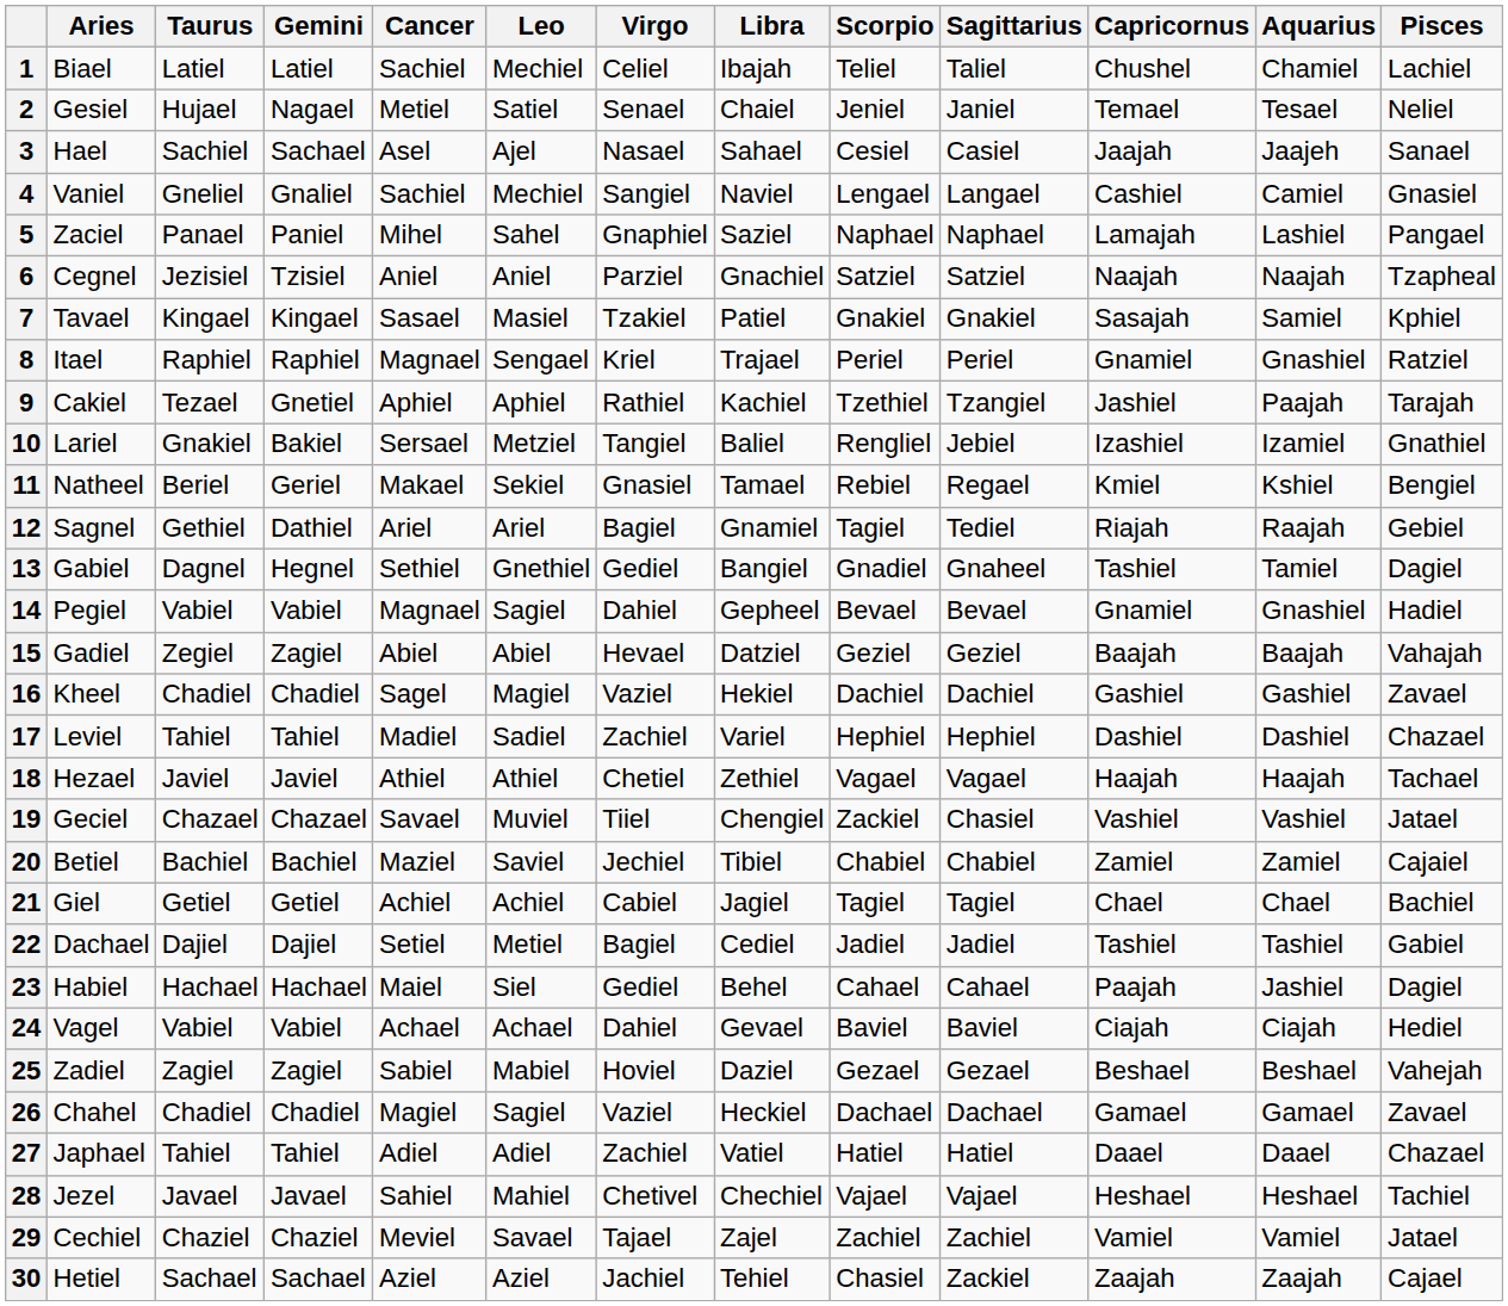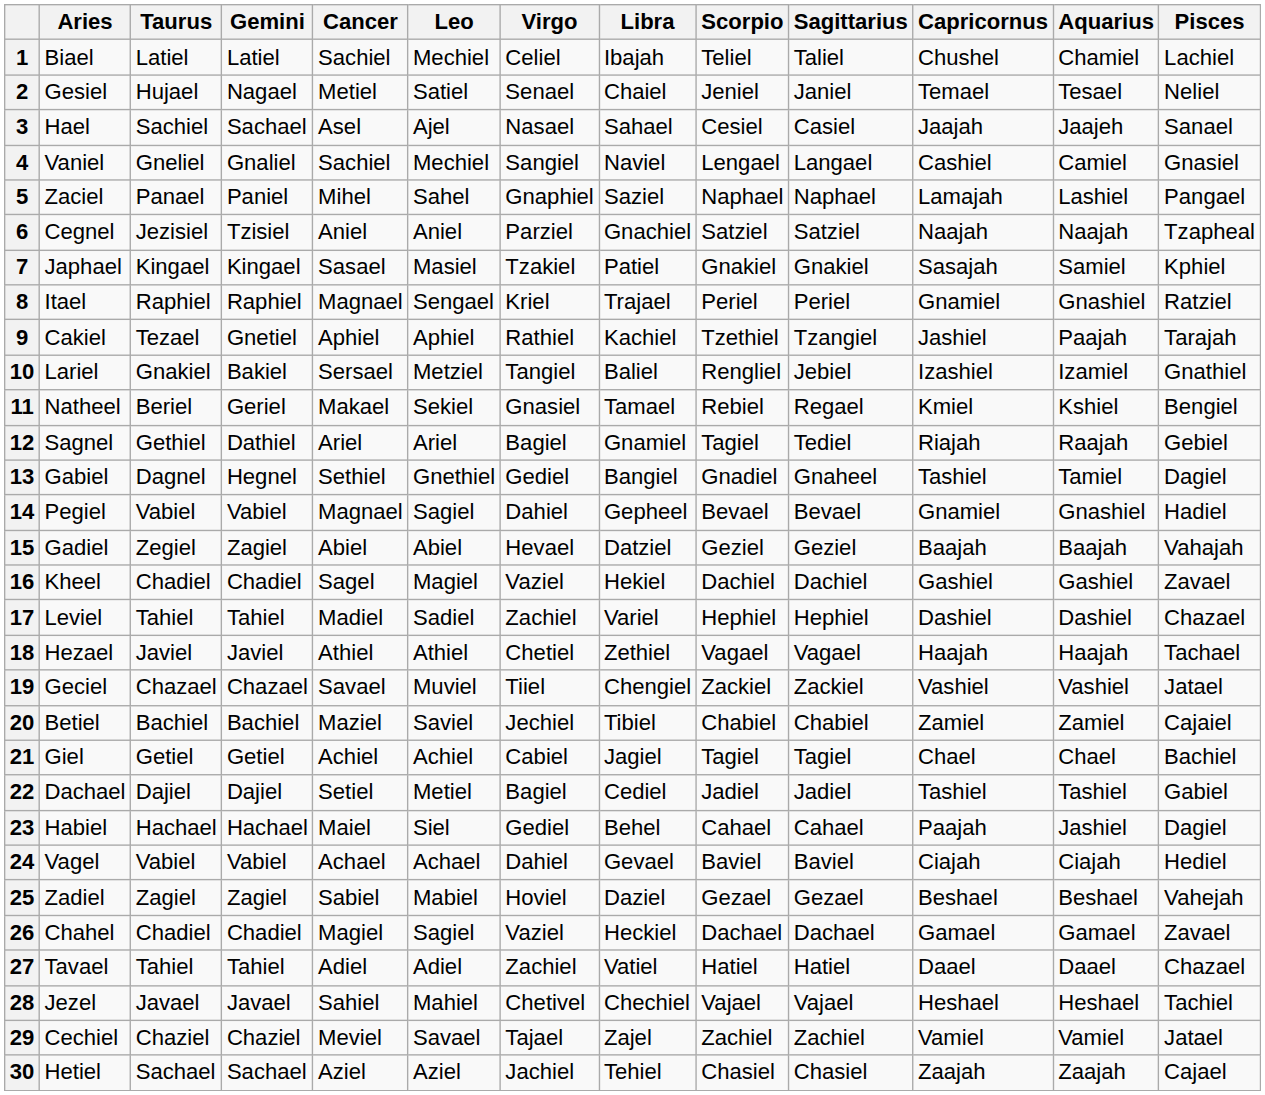 <table class="wikitable">
 <tr>
 <th></th>
 <th style=width:5em>Aries</th>
 <th style=width:5em>Taurus</th>
 <th style=width:5em>Gemini</th>
 <th style=width:5em>Cancer</th>
 <th style=width:5em>Leo</th>
 <th style=width:5em>Virgo</th>
 <th style=width:5em>Libra</th>
 <th style=width:5em>Scorpio</th>
 <th style=width:5em>Sagittarius</th>
 <th style=width:5em>Capricornus</th>
 <th style=width:5em>Aquarius</th>
 <th style=width:5em>Pisces</th>
 </tr>
 <tr>
 <th>1</th>
 <td>Biael</td>
 <td>Latiel</td>
 <td>Latiel</td>
 <td>Sachiel</td>
 <td>Mechiel</td>
 <td>Celiel</td>
 <td>Ibajah</td>
 <td>Teliel</td>
 <td>Taliel</td>
 <td>Chushel</td>
 <td>Chamiel</td>
 <td>Lachiel</td>
 </tr>
 <tr>
 <th>2</th>
 <td>Gesiel</td>
 <td>Hujael</td>
 <td>Nagael</td>
 <td>Metiel</td>
 <td>Satiel</td>
 <td>Senael</td>
 <td>Chaiel</td>
 <td>Jeniel</td>
 <td>Janiel</td>
 <td>Temael</td>
 <td>Tesael</td>
 <td>Neliel</td>
 </tr>
 <tr>
 <th>3</th>
 <td>Hael</td>
 <td>Sachiel</td>
 <td>Sachael</td>
 <td>Asel</td>
 <td>Ajel</td>
 <td>Nasael</td>
 <td>Sahael</td>
 <td>Cesiel</td>
 <td>Casiel</td>
 <td>Jaajah</td>
 <td>Jaajeh</td>
 <td>Sanael</td>
 </tr>
 <tr>
 <th>4</th>
 <td>Vaniel</td>
 <td>Gneliel</td>
 <td>Gnaliel</td>
 <td>Sachiel</td>
 <td>Mechiel</td>
 <td>Sangiel</td>
 <td>Naviel</td>
 <td>Lengael</td>
 <td>Langael</td>
 <td>Cashiel</td>
 <td>Camiel</td>
 <td>Gnasiel</td>
 </tr>
 <tr>
 <th>5</th>
 <td>Zaciel</td>
 <td>Panael</td>
 <td>Paniel</td>
 <td>Mihel</td>
 <td>Sahel</td>
 <td>Gnaphiel</td>
 <td>Saziel</td>
 <td>Naphael</td>
 <td>Naphael</td>
 <td>Lamajah</td>
 <td>Lashiel</td>
 <td>Pangael</td>
 </tr>
 <tr>
 <th>6</th>
 <td>Cegnel</td>
 <td>Jezisiel</td>
 <td>Tzisiel</td>
 <td>Aniel</td>
 <td>Aniel</td>
 <td>Parziel</td>
 <td>Gnachiel</td>
 <td>Satziel</td>
 <td>Satziel</td>
 <td>Naajah</td>
 <td>Naajah</td>
 <td>Tzapheal</td>
 </tr>
 <tr>
 <th>7</th>
-<td>Tavael</td>
+<td>Japhael</td>
 <td>Kingael</td>
 <td>Kingael</td>
 <td>Sasael</td>
 <td>Masiel</td>
 <td>Tzakiel</td>
 <td>Patiel</td>
 <td>Gnakiel</td>
 <td>Gnakiel</td>
 <td>Sasajah</td>
 <td>Samiel</td>
 <td>Kphiel</td>
 </tr>
 <tr>
 <th>8</th>
 <td>Itael</td>
 <td>Raphiel</td>
 <td>Raphiel</td>
 <td>Magnael</td>
 <td>Sengael</td>
 <td>Kriel</td>
 <td>Trajael</td>
 <td>Periel</td>
 <td>Periel</td>
 <td>Gnamiel</td>
 <td>Gnashiel</td>
 <td>Ratziel</td>
 </tr>
 <tr>
 <th>9</th>
 <td>Cakiel</td>
 <td>Tezael</td>
 <td>Gnetiel</td>
 <td>Aphiel</td>
 <td>Aphiel</td>
 <td>Rathiel</td>
 <td>Kachiel</td>
 <td>Tzethiel</td>
 <td>Tzangiel</td>
 <td>Jashiel</td>
 <td>Paajah</td>
 <td>Tarajah</td>
 </tr>
 <tr>
 <th>10</th>
 <td>Lariel</td>
 <td>Gnakiel</td>
 <td>Bakiel</td>
 <td>Sersael</td>
 <td>Metziel</td>
 <td>Tangiel</td>
 <td>Baliel</td>
 <td>Rengliel</td>
 <td>Jebiel</td>
 <td>Izashiel</td>
 <td>Izamiel</td>
 <td>Gnathiel</td>
 </tr>
 <tr>
 <th>11</th>
 <td>Natheel</td>
 <td>Beriel</td>
 <td>Geriel</td>
 <td>Makael</td>
 <td>Sekiel</td>
 <td>Gnasiel</td>
 <td>Tamael</td>
 <td>Rebiel</td>
 <td>Regael</td>
 <td>Kmiel</td>
 <td>Kshiel</td>
 <td>Bengiel</td>
 </tr>
 <tr>
 <th>12</th>
 <td>Sagnel</td>
 <td>Gethiel</td>
 <td>Dathiel</td>
 <td>Ariel</td>
 <td>Ariel</td>
 <td>Bagiel</td>
 <td>Gnamiel</td>
 <td>Tagiel</td>
 <td>Tediel</td>
 <td>Riajah</td>
 <td>Raajah</td>
 <td>Gebiel</td>
 </tr>
 <tr>
 <th>13</th>
 <td>Gabiel</td>
 <td>Dagnel</td>
 <td>Hegnel</td>
 <td>Sethiel</td>
 <td>Gnethiel</td>
 <td>Gediel</td>
 <td>Bangiel</td>
 <td>Gnadiel</td>
 <td>Gnaheel</td>
 <td>Tashiel</td>
 <td>Tamiel</td>
 <td>Dagiel</td>
 </tr>
 <tr>
 <th>14</th>
 <td>Pegiel</td>
 <td>Vabiel</td>
 <td>Vabiel</td>
 <td>Magnael</td>
 <td>Sagiel</td>
 <td>Dahiel</td>
 <td>Gepheel</td>
 <td>Bevael</td>
 <td>Bevael</td>
 <td>Gnamiel</td>
 <td>Gnashiel</td>
 <td>Hadiel</td>
 </tr>
 <tr>
 <th>15</th>
 <td>Gadiel</td>
 <td>Zegiel</td>
 <td>Zagiel</td>
 <td>Abiel</td>
 <td>Abiel</td>
 <td>Hevael</td>
 <td>Datziel</td>
 <td>Geziel</td>
 <td>Geziel</td>
 <td>Baajah</td>
 <td>Baajah</td>
 <td>Vahajah</td>
 </tr>
 <tr>
 <th>16</th>
 <td>Kheel</td>
 <td>Chadiel</td>
 <td>Chadiel</td>
 <td>Sagel</td>
 <td>Magiel</td>
 <td>Vaziel</td>
 <td>Hekiel</td>
 <td>Dachiel</td>
 <td>Dachiel</td>
 <td>Gashiel</td>
 <td>Gashiel</td>
 <td>Zavael</td>
 </tr>
 <tr>
 <th>17</th>
 <td>Leviel</td>
 <td>Tahiel</td>
 <td>Tahiel</td>
 <td>Madiel</td>
 <td>Sadiel</td>
 <td>Zachiel</td>
 <td>Variel</td>
 <td>Hephiel</td>
 <td>Hephiel</td>
 <td>Dashiel</td>
 <td>Dashiel</td>
 <td>Chazael</td>
 </tr>
 <tr>
 <th>18</th>
 <td>Hezael</td>
 <td>Javiel</td>
 <td>Javiel</td>
 <td>Athiel</td>
 <td>Athiel</td>
 <td>Chetiel</td>
 <td>Zethiel</td>
 <td>Vagael</td>
 <td>Vagael</td>
 <td>Haajah</td>
 <td>Haajah</td>
 <td>Tachael</td>
 </tr>
 <tr>
 <th>19</th>
 <td>Geciel</td>
 <td>Chazael</td>
 <td>Chazael</td>
 <td>Savael</td>
 <td>Muviel</td>
 <td>Tiiel</td>
 <td>Chengiel</td>
 <td>Zackiel</td>
-<td>Chasiel</td>
+<td>Zackiel</td>
 <td>Vashiel</td>
 <td>Vashiel</td>
 <td>Jatael</td>
 </tr>
 <tr>
 <th>20</th>
 <td>Betiel</td>
 <td>Bachiel</td>
 <td>Bachiel</td>
 <td>Maziel</td>
 <td>Saviel</td>
 <td>Jechiel</td>
 <td>Tibiel</td>
 <td>Chabiel</td>
 <td>Chabiel</td>
 <td>Zamiel</td>
 <td>Zamiel</td>
 <td>Cajaiel</td>
 </tr>
 <tr>
 <th>21</th>
 <td>Giel</td>
 <td>Getiel</td>
 <td>Getiel</td>
 <td>Achiel</td>
 <td>Achiel</td>
 <td>Cabiel</td>
 <td>Jagiel</td>
 <td>Tagiel</td>
 <td>Tagiel</td>
 <td>Chael</td>
 <td>Chael</td>
 <td>Bachiel</td>
 </tr>
 <tr>
 <th>22</th>
 <td>Dachael</td>
 <td>Dajiel</td>
 <td>Dajiel</td>
 <td>Setiel</td>
 <td>Metiel</td>
 <td>Bagiel</td>
 <td>Cediel</td>
 <td>Jadiel</td>
 <td>Jadiel</td>
 <td>Tashiel</td>
 <td>Tashiel</td>
 <td>Gabiel</td>
 </tr>
 <tr>
 <th>23</th>
 <td>Habiel</td>
 <td>Hachael</td>
 <td>Hachael</td>
 <td>Maiel</td>
 <td>Siel</td>
 <td>Gediel</td>
 <td>Behel</td>
 <td>Cahael</td>
 <td>Cahael</td>
 <td>Paajah</td>
 <td>Jashiel</td>
 <td>Dagiel</td>
 </tr>
 <tr>
 <th>24</th>
 <td>Vagel</td>
 <td>Vabiel</td>
 <td>Vabiel</td>
 <td>Achael</td>
 <td>Achael</td>
 <td>Dahiel</td>
 <td>Gevael</td>
 <td>Baviel</td>
 <td>Baviel</td>
 <td>Ciajah</td>
 <td>Ciajah</td>
 <td>Hediel</td>
 </tr>
 <tr>
 <th>25</th>
 <td>Zadiel</td>
 <td>Zagiel</td>
 <td>Zagiel</td>
 <td>Sabiel</td>
 <td>Mabiel</td>
 <td>Hoviel</td>
 <td>Daziel</td>
 <td>Gezael</td>
 <td>Gezael</td>
 <td>Beshael</td>
 <td>Beshael</td>
 <td>Vahejah</td>
 </tr>
 <tr>
 <th>26</th>
 <td>Chahel</td>
 <td>Chadiel</td>
 <td>Chadiel</td>
 <td>Magiel</td>
 <td>Sagiel</td>
 <td>Vaziel</td>
 <td>Heckiel</td>
 <td>Dachael</td>
 <td>Dachael</td>
 <td>Gamael</td>
 <td>Gamael</td>
 <td>Zavael</td>
 </tr>
 <tr>
 <th>27</th>
-<td>Japhael</td>
+<td>Tavael</td>
 <td>Tahiel</td>
 <td>Tahiel</td>
 <td>Adiel</td>
 <td>Adiel</td>
 <td>Zachiel</td>
 <td>Vatiel</td>
 <td>Hatiel</td>
 <td>Hatiel</td>
 <td>Daael</td>
 <td>Daael</td>
 <td>Chazael</td>
 </tr>
 <tr>
 <th>28</th>
 <td>Jezel</td>
 <td>Javael</td>
 <td>Javael</td>
 <td>Sahiel</td>
 <td>Mahiel</td>
 <td>Chetivel</td>
 <td>Chechiel</td>
 <td>Vajael</td>
 <td>Vajael</td>
 <td>Heshael</td>
 <td>Heshael</td>
 <td>Tachiel</td>
 </tr>
 <tr>
 <th>29</th>
 <td>Cechiel</td>
 <td>Chaziel</td>
 <td>Chaziel</td>
 <td>Meviel</td>
 <td>Savael</td>
 <td>Tajael</td>
 <td>Zajel</td>
 <td>Zachiel</td>
 <td>Zachiel</td>
 <td>Vamiel</td>
 <td>Vamiel</td>
 <td>Jatael</td>
 </tr>
 <tr>
 <th>30</th>
 <td>Hetiel</td>
 <td>Sachael</td>
 <td>Sachael</td>
 <td>Aziel</td>
 <td>Aziel</td>
 <td>Jachiel</td>
 <td>Tehiel</td>
 <td>Chasiel</td>
-<td>Zackiel</td>
+<td>Chasiel</td>
 <td>Zaajah</td>
 <td>Zaajah</td>
 <td>Cajael</td>
 </tr>
 <tr>
 </tr>
 </table>
